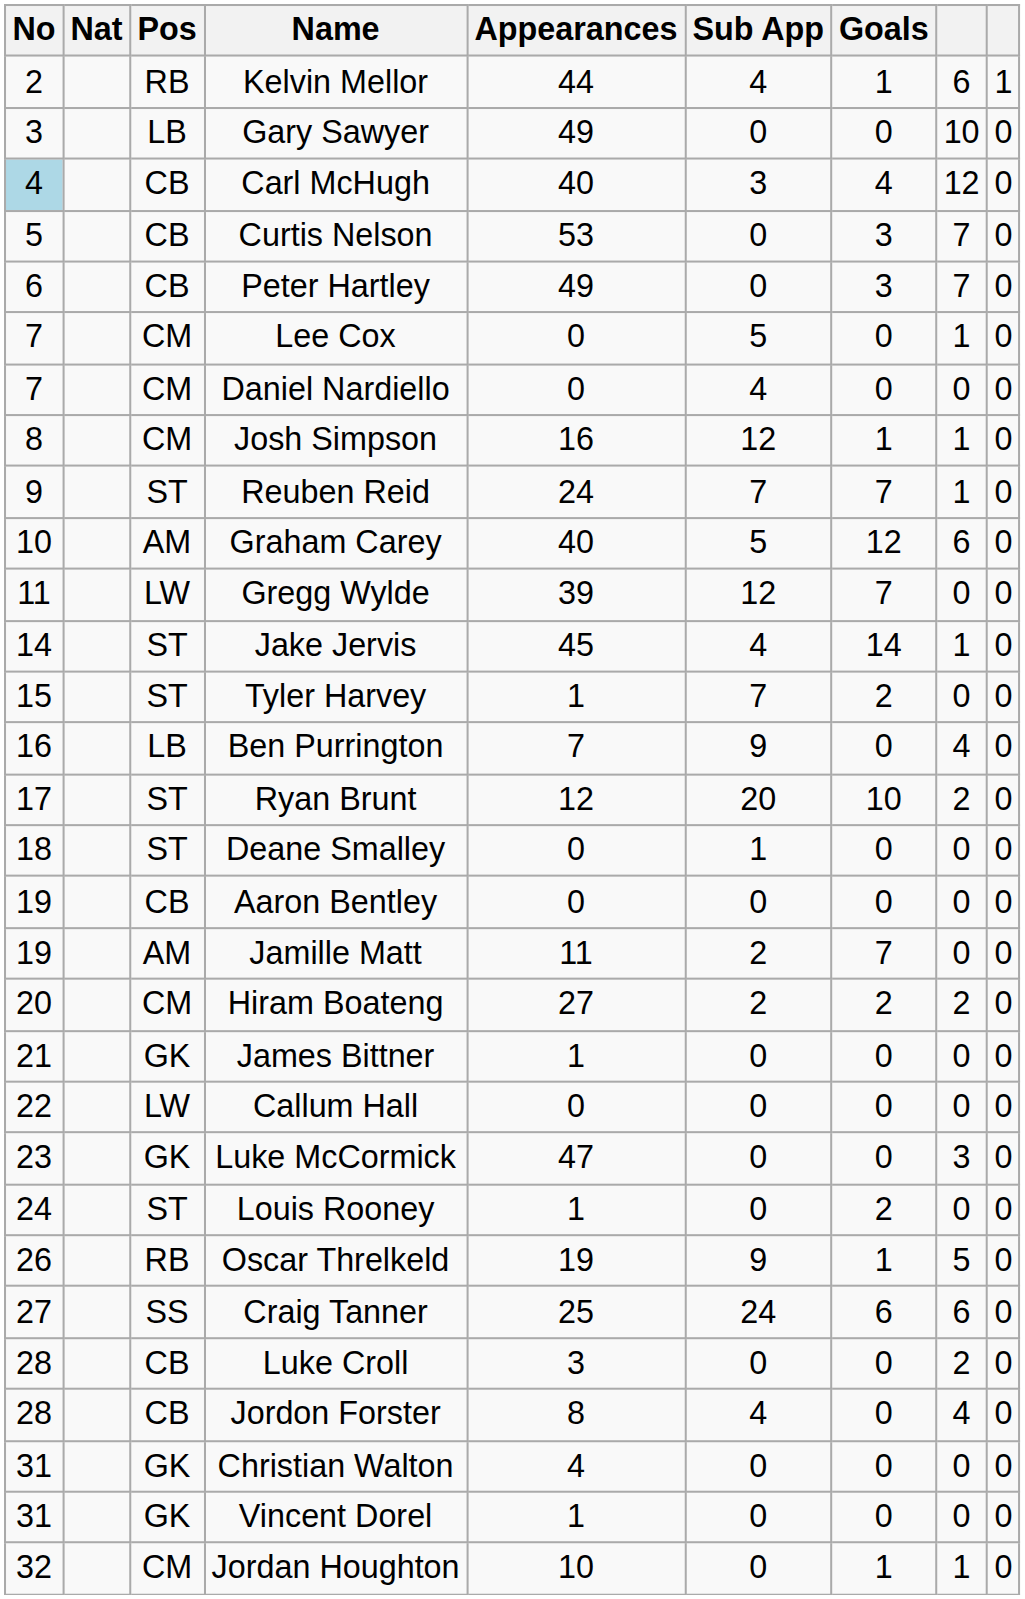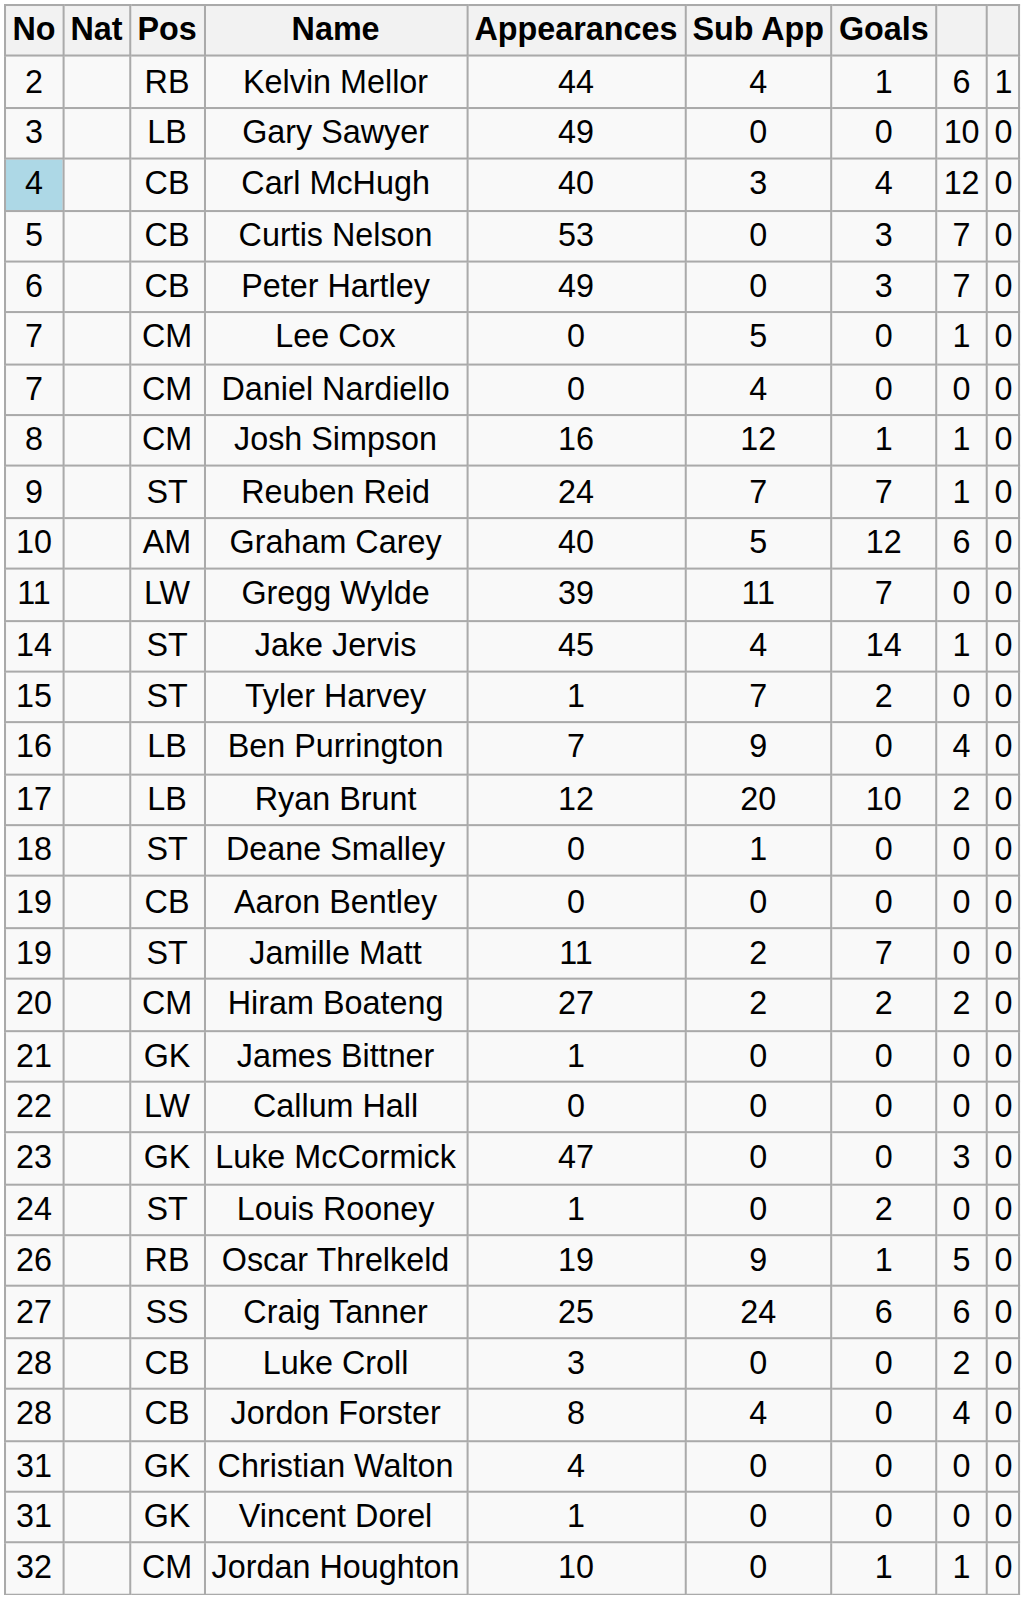 <table class="wikitable sortable" style="text-align: center;">
 <tr>
 <th>No</th>
 <th>Nat</th>
 <th>Pos</th>
 <th>Name</th>
 <th>Appearances</th>
 <th>Sub App</th>
 <th>Goals</th>
 <th></th>
 <th></th>
 </tr>
 <tr>
 <td>2</td>
 <td></td>
 <td>RB</td>
 <td>Kelvin Mellor</td>
 <td>44</td>
 <td>4</td>
 <td>1</td>
 <td>6</td>
 <td>1</td>
 </tr>
 <tr>
 <td>3</td>
 <td></td>
 <td>LB</td>
 <td>Gary Sawyer</td>
 <td>49</td>
 <td>0</td>
 <td>0</td>
 <td>10</td>
 <td>0</td>
 </tr>
 <tr>
 <td style="background: lightblue;">4</td>
 <td></td>
 <td>CB</td>
 <td>Carl McHugh</td>
 <td>40</td>
 <td>3</td>
 <td>4</td>
 <td>12</td>
 <td>0</td>
 </tr>
 <tr>
 <td>5</td>
 <td></td>
 <td>CB</td>
 <td>Curtis Nelson</td>
 <td>53</td>
 <td>0</td>
 <td>3</td>
 <td>7</td>
 <td>0</td>
 </tr>
 <tr>
 <td>6</td>
 <td></td>
 <td>CB</td>
 <td>Peter Hartley</td>
 <td>49</td>
 <td>0</td>
 <td>3</td>
 <td>7</td>
 <td>0</td>
 </tr>
 <tr>
 <td>7</td>
 <td></td>
 <td>CM</td>
 <td>Lee Cox</td>
 <td>0</td>
 <td>5</td>
 <td>0</td>
 <td>1</td>
 <td>0</td>
 </tr>
 <tr>
 <td>7</td>
 <td></td>
 <td>CM</td>
 <td>Daniel Nardiello</td>
 <td>0</td>
 <td>4</td>
 <td>0</td>
 <td>0</td>
 <td>0</td>
 </tr>
 <tr>
 <td>8</td>
 <td></td>
 <td>CM</td>
 <td>Josh Simpson</td>
 <td>16</td>
 <td>12</td>
 <td>1</td>
 <td>1</td>
 <td>0</td>
 </tr>
 <tr>
 <td>9</td>
 <td></td>
 <td>ST</td>
 <td>Reuben Reid</td>
 <td>24</td>
 <td>7</td>
 <td>7</td>
 <td>1</td>
 <td>0</td>
 </tr>
 <tr>
 <td>10</td>
 <td></td>
 <td>AM</td>
 <td>Graham Carey</td>
 <td>40</td>
 <td>5</td>
 <td>12</td>
 <td>6</td>
 <td>0</td>
 </tr>
 <tr>
 <td>11</td>
 <td></td>
 <td>LW</td>
 <td>Gregg Wylde</td>
 <td>39</td>
-<td>12</td>
+<td>11</td>
 <td>7</td>
 <td>0</td>
 <td>0</td>
 </tr>
 <tr>
 <td>14</td>
 <td></td>
 <td>ST</td>
 <td>Jake Jervis</td>
 <td>45</td>
 <td>4</td>
 <td>14</td>
 <td>1</td>
 <td>0</td>
 </tr>
 <tr>
 <td>15</td>
 <td></td>
 <td>ST</td>
 <td>Tyler Harvey</td>
 <td>1</td>
 <td>7</td>
 <td>2</td>
 <td>0</td>
 <td>0</td>
 </tr>
 <tr>
 <td>16</td>
 <td></td>
 <td>LB</td>
 <td>Ben Purrington</td>
 <td>7</td>
 <td>9</td>
 <td>0</td>
 <td>4</td>
 <td>0</td>
 </tr>
 <tr>
 <td>17</td>
 <td></td>
-<td>ST</td>
+<td>LB</td>
 <td>Ryan Brunt</td>
 <td>12</td>
 <td>20</td>
 <td>10</td>
 <td>2</td>
 <td>0</td>
 </tr>
 <tr>
 <td>18</td>
 <td></td>
 <td>ST</td>
 <td>Deane Smalley</td>
 <td>0</td>
 <td>1</td>
 <td>0</td>
 <td>0</td>
 <td>0</td>
 </tr>
 <tr>
 <td>19</td>
 <td></td>
 <td>CB</td>
 <td>Aaron Bentley</td>
 <td>0</td>
 <td>0</td>
 <td>0</td>
 <td>0</td>
 <td>0</td>
 </tr>
 <tr>
 <td>19</td>
 <td></td>
-<td>AM</td>
+<td>ST</td>
 <td>Jamille Matt</td>
 <td>11</td>
 <td>2</td>
 <td>7</td>
 <td>0</td>
 <td>0</td>
 </tr>
 <tr>
 <td>20</td>
 <td></td>
 <td>CM</td>
 <td>Hiram Boateng</td>
 <td>27</td>
 <td>2</td>
 <td>2</td>
 <td>2</td>
 <td>0</td>
 </tr>
 <tr>
 <td>21</td>
 <td></td>
 <td>GK</td>
 <td>James Bittner</td>
 <td>1</td>
 <td>0</td>
 <td>0</td>
 <td>0</td>
 <td>0</td>
 </tr>
 <tr>
 <td>22</td>
 <td></td>
 <td>LW</td>
 <td>Callum Hall</td>
 <td>0</td>
 <td>0</td>
 <td>0</td>
 <td>0</td>
 <td>0</td>
 </tr>
 <tr>
 <td>23</td>
 <td></td>
 <td>GK</td>
 <td>Luke McCormick</td>
 <td>47</td>
 <td>0</td>
 <td>0</td>
 <td>3</td>
 <td>0</td>
 </tr>
 <tr>
 <td>24</td>
 <td></td>
 <td>ST</td>
 <td>Louis Rooney</td>
 <td>1</td>
 <td>0</td>
 <td>2</td>
 <td>0</td>
 <td>0</td>
 </tr>
 <tr>
 <td>26</td>
 <td></td>
 <td>RB</td>
 <td>Oscar Threlkeld</td>
 <td>19</td>
 <td>9</td>
 <td>1</td>
 <td>5</td>
 <td>0</td>
 </tr>
 <tr>
 <td>27</td>
 <td></td>
 <td>SS</td>
 <td>Craig Tanner</td>
 <td>25</td>
 <td>24</td>
 <td>6</td>
 <td>6</td>
 <td>0</td>
 </tr>
 <tr>
 <td>28</td>
 <td></td>
 <td>CB</td>
 <td>Luke Croll</td>
 <td>3</td>
 <td>0</td>
 <td>0</td>
 <td>2</td>
 <td>0</td>
 </tr>
 <tr>
 <td>28</td>
 <td></td>
 <td>CB</td>
 <td>Jordon Forster</td>
 <td>8</td>
 <td>4</td>
 <td>0</td>
 <td>4</td>
 <td>0</td>
 </tr>
 <tr>
 <td>31</td>
 <td></td>
 <td>GK</td>
 <td>Christian Walton</td>
 <td>4</td>
 <td>0</td>
 <td>0</td>
 <td>0</td>
 <td>0</td>
 </tr>
 <tr>
 <td>31</td>
 <td></td>
 <td>GK</td>
 <td>Vincent Dorel</td>
 <td>1</td>
 <td>0</td>
 <td>0</td>
 <td>0</td>
 <td>0</td>
 </tr>
 <tr>
 <td>32</td>
 <td></td>
 <td>CM</td>
 <td>Jordan Houghton</td>
 <td>10</td>
 <td>0</td>
 <td>1</td>
 <td>1</td>
 <td>0</td>
 </tr>
 </table>
